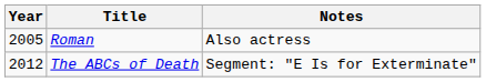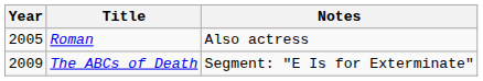 <table class="wikitable sortable">
 <tr>
 <th>Year</th>
 <th>Title</th>
 <th class="unsortable">Notes</th>
 </tr>
 <tr>
 <td>2005</td>
 <td><em><a href='#'>Roman</a></em></td>
 <td>Also actress</td>
 </tr>
 <tr>
-<td>2012</td>
+<td>2009</td>
 <td><em><a href='#'>The ABCs of Death</a></em></td>
 <td>Segment: "E Is for Exterminate"</td>
 </tr>
 </table>
